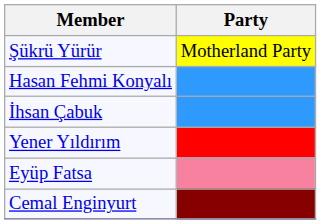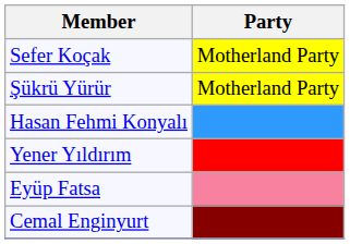 <table class=wikitable style="border:1px solid #8888aa; background-color:#f7f8ff; padding:0px; font-size:90%;">
 <tr>
 <th>Member</th>
 <th>Party</th>
+</tr>
+<tr>
+<td><a href='#'>Sefer Koçak</a></td>
+<td style="background: #ffff00">Motherland Party</td>
 </tr>
 <tr>
 <td><a href='#'>Şükrü Yürür</a></td>
 <td style="background: #ffff00">Motherland Party</td>
 </tr>
 <tr>
 <td><a href='#'>Hasan Fehmi Konyalı</a></td>
-<td style="background: #2E9AFE"></td>
-</tr>
-<tr>
-<td><a href='#'>İhsan Çabuk</a></td>
 <td style="background: #2E9AFE"></td>
 </tr>
 <tr>
 <td><a href='#'>Yener Yıldırım</a></td>
 <td style="background: #ff0000"></td>
 </tr>
 <tr>
 <td><a href='#'>Eyüp Fatsa</a></td>
 <td style="background: #F7819F"></td>
 </tr>
 <tr>
 <td><a href='#'>Cemal Enginyurt</a></td>
 <td style="background: #870000"></td>
 </tr>
 <tr>
 </tr>
 </table>
